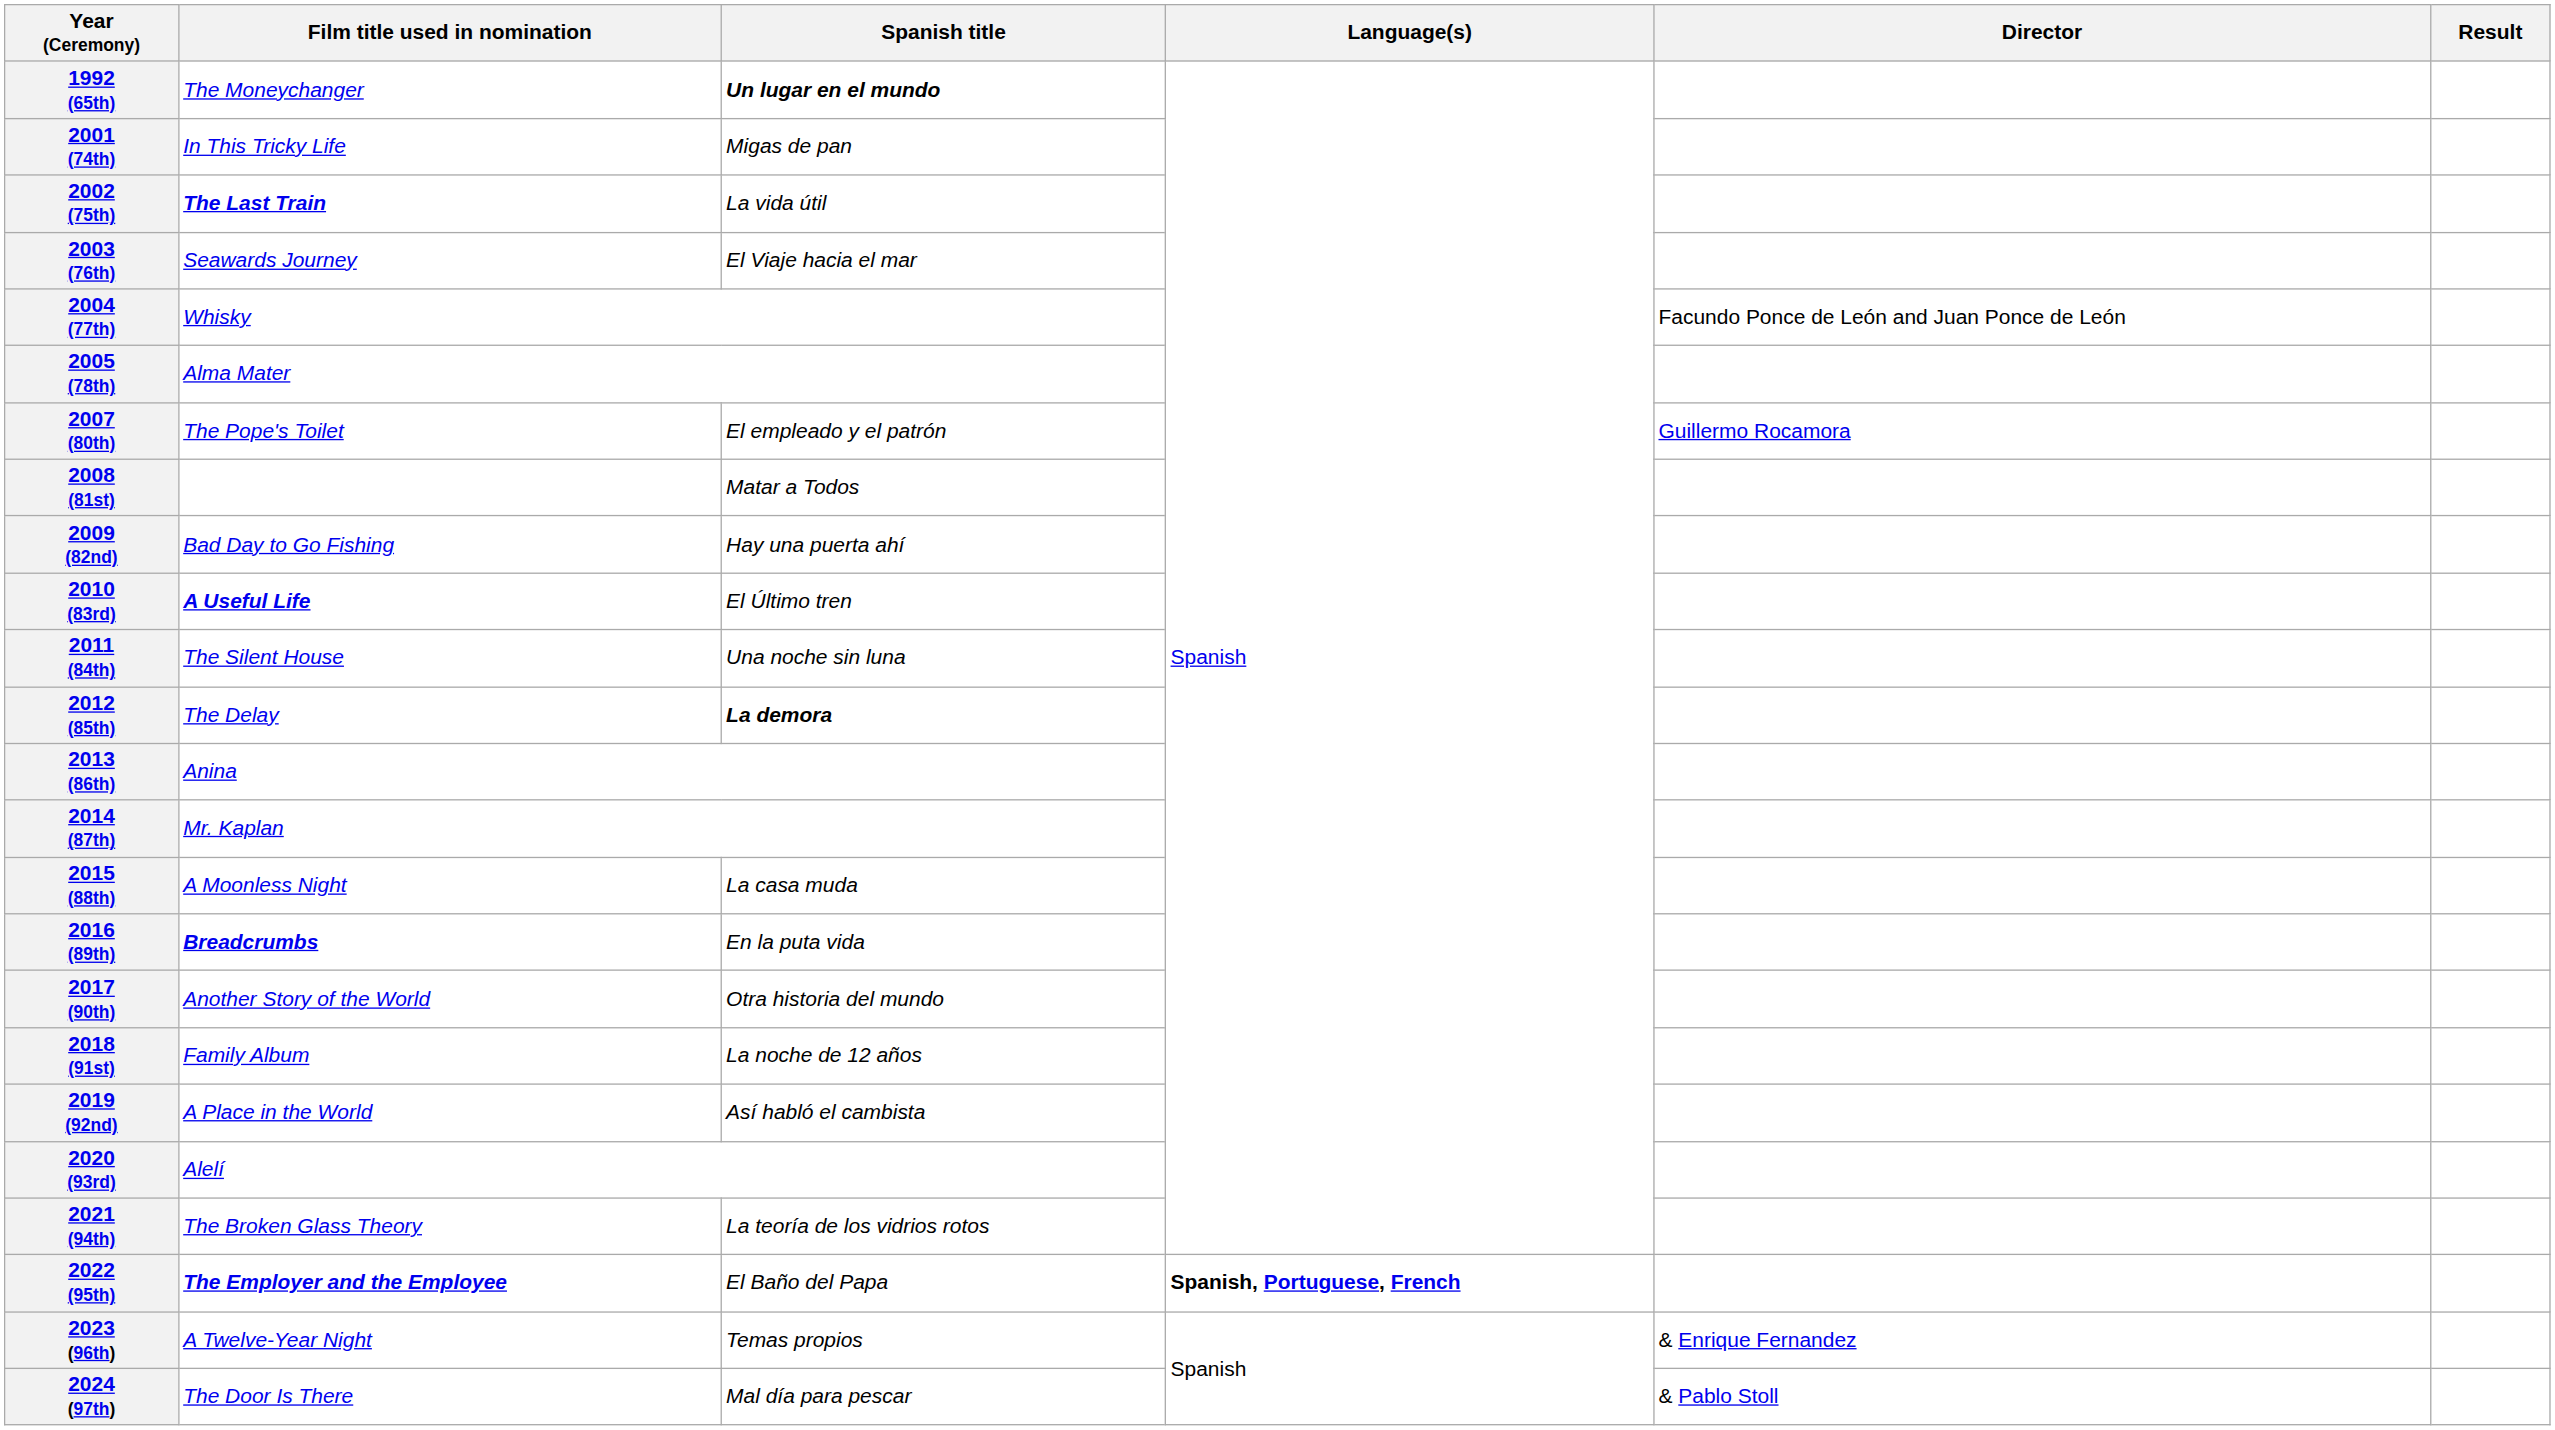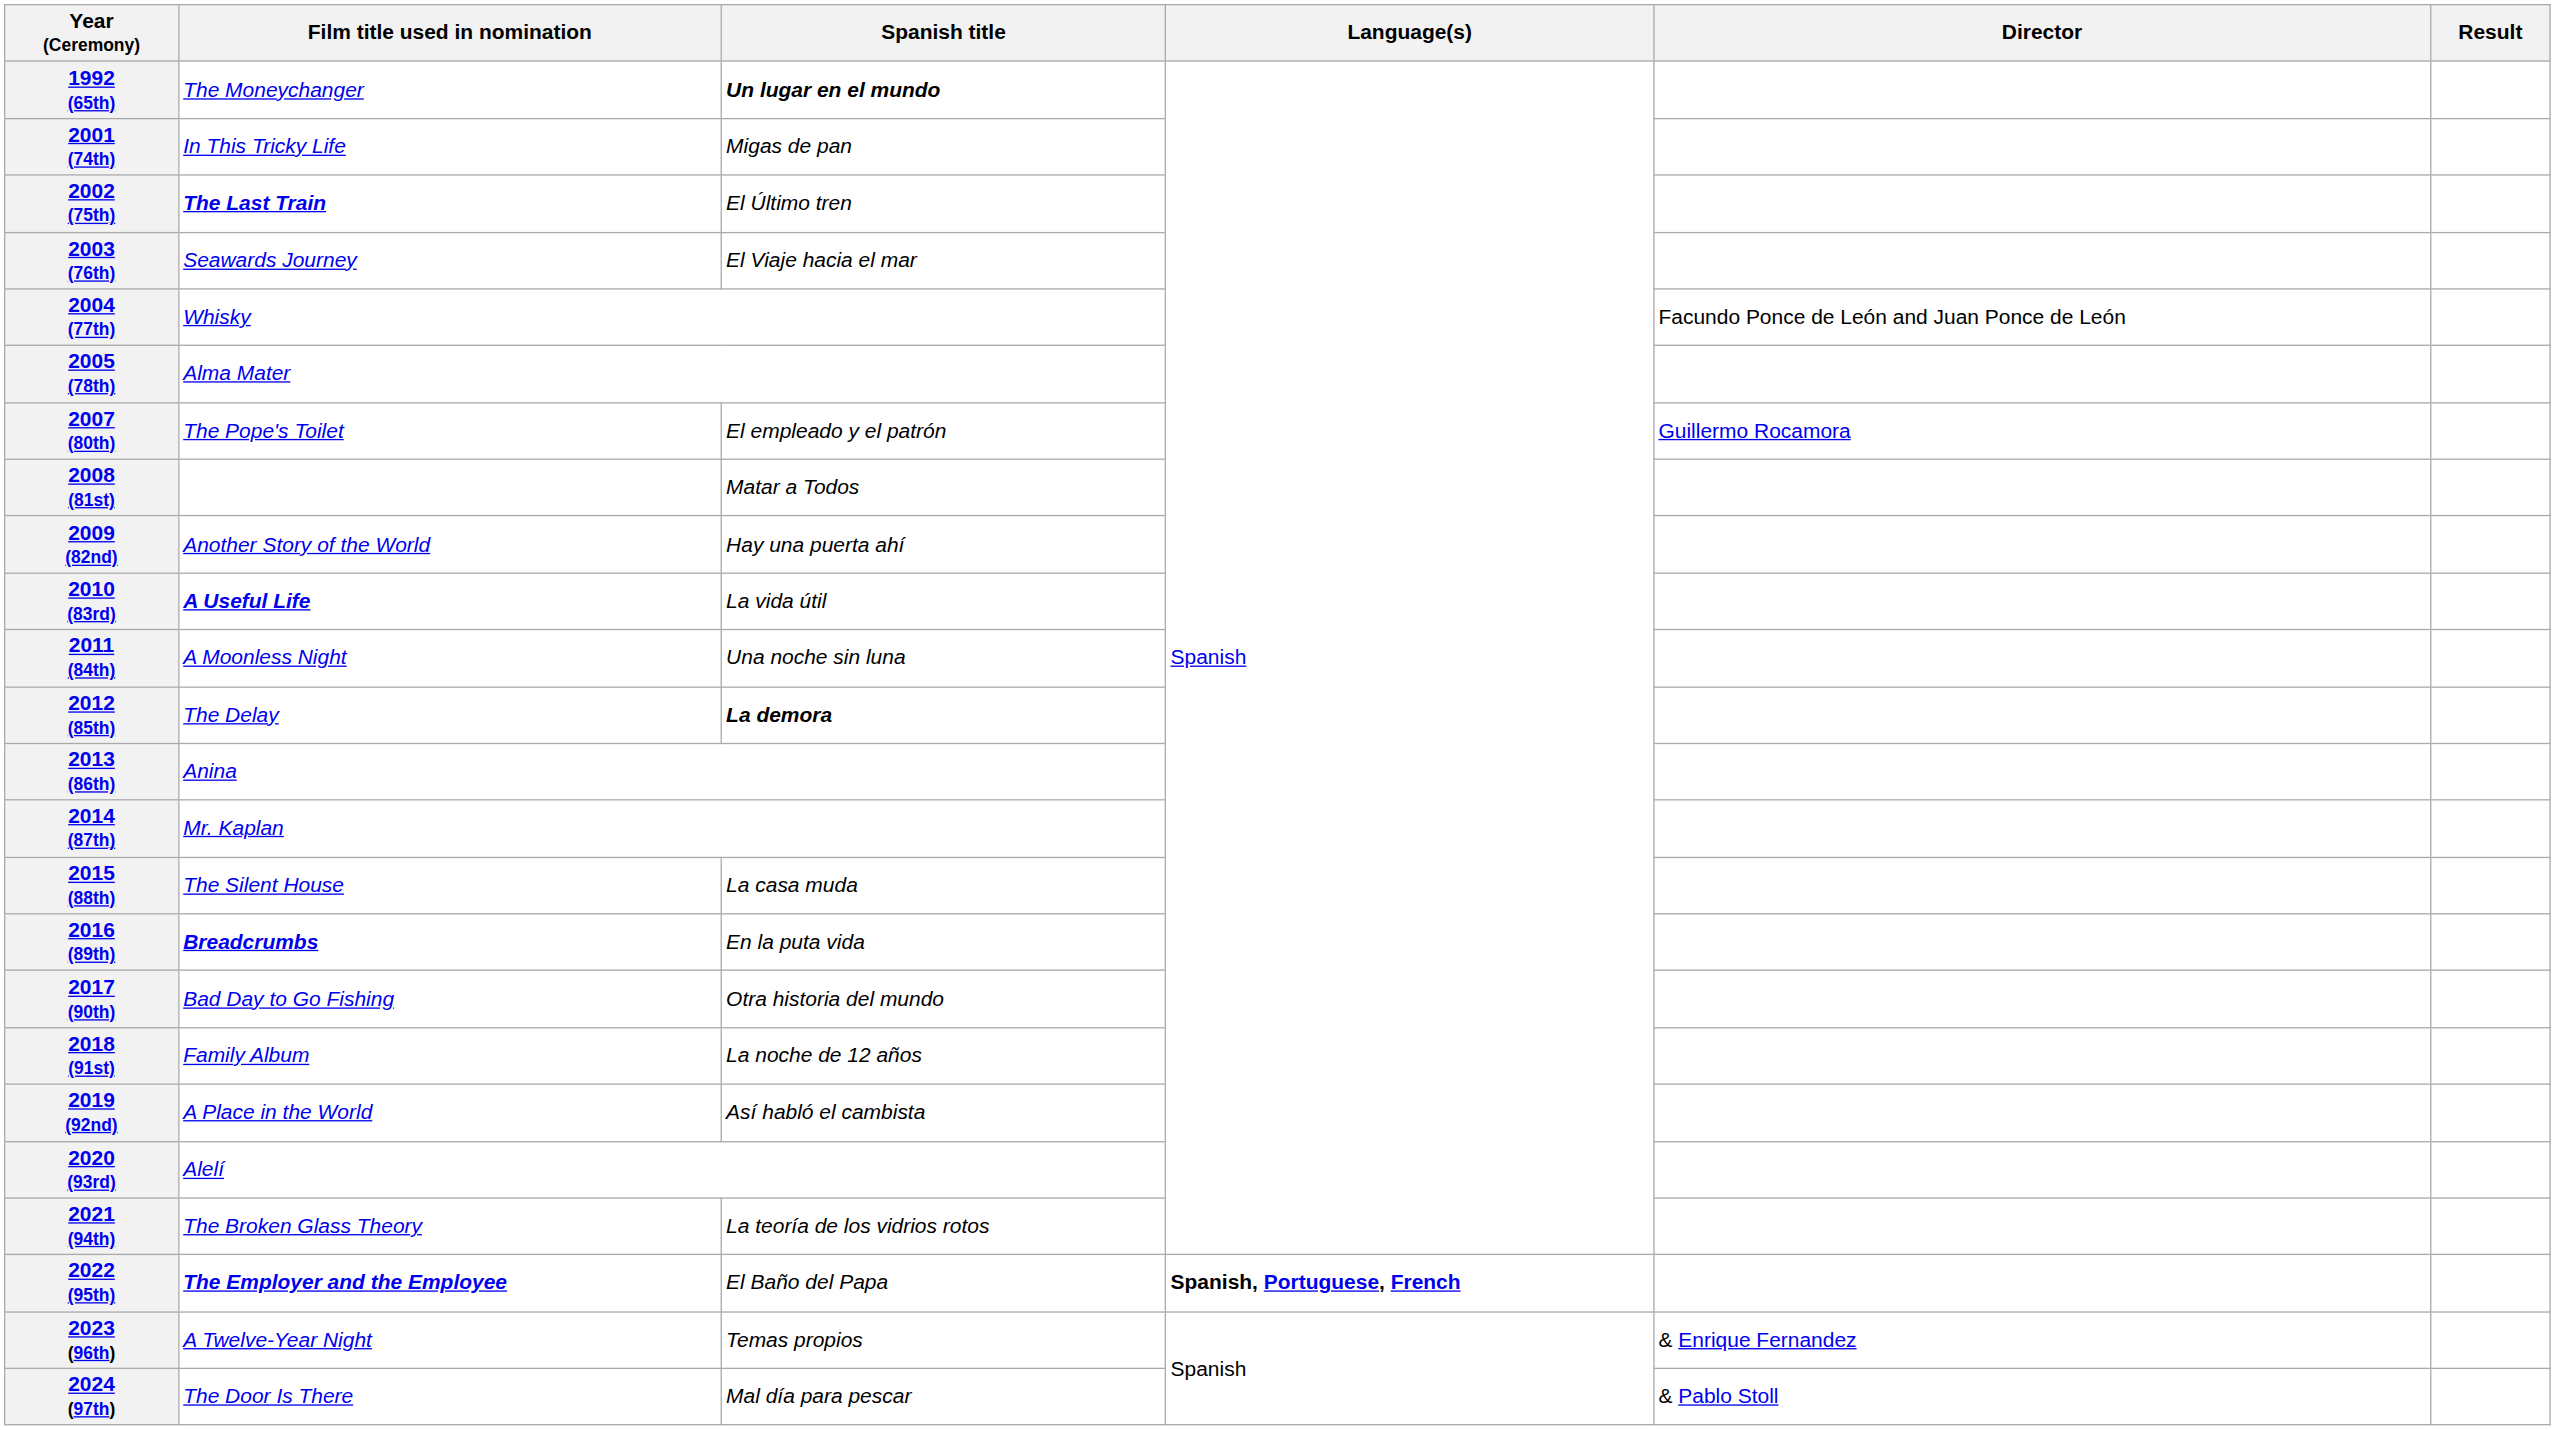 <table class="wikitable sortable" width="98%" style="background:#ffffff;">
 <tr>
 <th>Year<br><small>(Ceremony)</small></th>
 <th>Film title used in nomination</th>
 <th>Spanish title</th>
 <th>Language(s)</th>
 <th>Director</th>
 <th>Result</th>
 </tr>
 <tr>
 <th align="center"><a href='#'>1992</a><br><small><a href='#'>(65th)</a></small></th>
 <td><em><a href='#'>The Moneychanger</a></em></td>
 <td><strong><em>Un lugar en el mundo</em></strong></td>
 <td rowspan="21"><a href='#'>Spanish</a></td>
 <td></td>
 <td></td>
 </tr>
 <tr>
 <th align="center"><a href='#'>2001</a><br><small><a href='#'>(74th)</a></small></th>
 <td><em><a href='#'>In This Tricky Life</a></em></td>
 <td><em>Migas de pan</em></td>
 <td></td>
 <td></td>
 </tr>
 <tr>
 <th align="center"><a href='#'>2002</a><br><small><a href='#'>(75th)</a></small></th>
 <td><strong><em><a href='#'>The Last Train</a></em></strong></td>
-<td><em>La vida útil</em></td>
+<td><em>El Último tren</em></td>
 <td></td>
 <td></td>
 </tr>
 <tr>
 <th align="center"><a href='#'>2003</a><br><small><a href='#'>(76th)</a></small></th>
 <td><em><a href='#'>Seawards Journey</a></em></td>
 <td><em>El Viaje hacia el mar</em></td>
 <td></td>
 <td></td>
 </tr>
 <tr>
 <th align="center"><a href='#'>2004</a><br><small><a href='#'>(77th)</a></small></th>
 <td colspan="2"><em><a href='#'>Whisky</a></em></td>
 <td>Facundo Ponce de León and Juan Ponce de León</td>
 <td></td>
 </tr>
 <tr>
 <th align="center"><a href='#'>2005</a><br><small><a href='#'>(78th)</a></small></th>
 <td colspan="2"><em><a href='#'>Alma Mater</a></em> </td>
 <td></td>
 <td></td>
 </tr>
 <tr>
 <th align="center"><a href='#'>2007</a><br><small><a href='#'>(80th)</a></small></th>
 <td><em><a href='#'>The Pope's Toilet</a></em></td>
 <td><em>El empleado y el patrón</em></td>
 <td><a href='#'>Guillermo Rocamora</a></td>
 <td></td>
 </tr>
 <tr>
 <th align="center"><a href='#'>2008</a><br><small><a href='#'>(81st)</a></small></th>
 <td><em></em></td>
 <td><em>Matar a Todos</em></td>
 <td></td>
 <td></td>
 </tr>
 <tr>
 <th align="center"><a href='#'>2009</a><br><small><a href='#'>(82nd)</a></small></th>
-<td><em><a href='#'>Bad Day to Go Fishing</a></em></td>
+<td><em><a href='#'>Another Story of the World</a></em></td>
 <td><em>Hay una puerta ahí</em></td>
 <td></td>
 <td></td>
 </tr>
 <tr>
 <th align="center"><a href='#'>2010</a><br><small><a href='#'>(83rd)</a></small></th>
 <td><strong><em><a href='#'>A Useful Life</a></em></strong></td>
-<td><em>El Último tren</em></td>
+<td><em>La vida útil</em></td>
 <td></td>
 <td></td>
 </tr>
 <tr>
 <th align="center"><a href='#'>2011</a><br><small><a href='#'>(84th)</a></small></th>
-<td><em><a href='#'>The Silent House</a></em></td>
+<td><em><a href='#'>A Moonless Night</a></em></td>
 <td><em>Una noche sin luna</em></td>
 <td></td>
 <td></td>
 </tr>
 <tr>
 <th align="center"><a href='#'>2012</a><br><small><a href='#'>(85th)</a></small></th>
 <td><em><a href='#'>The Delay</a></em></td>
 <td><strong><em>La demora</em></strong></td>
 <td></td>
 <td></td>
 </tr>
 <tr>
 <th align="center"><a href='#'>2013</a><br><small><a href='#'>(86th)</a></small></th>
 <td colspan="2"><em><a href='#'>Anina</a></em></td>
 <td></td>
 <td></td>
 </tr>
 <tr>
 <th align="center"><a href='#'>2014</a><br><small><a href='#'>(87th)</a></small></th>
 <td colspan="2"><em><a href='#'>Mr. Kaplan</a></em></td>
 <td></td>
 <td></td>
 </tr>
 <tr>
 <th align="center"><a href='#'>2015</a><br><small><a href='#'>(88th)</a></small></th>
-<td><em><a href='#'>A Moonless Night</a></em></td>
+<td><em><a href='#'>The Silent House</a></em></td>
 <td><em>La casa muda</em></td>
 <td></td>
 <td></td>
 </tr>
 <tr>
 <th align="center"><a href='#'>2016</a><br><small><a href='#'>(89th)</a></small></th>
 <td><strong><em><a href='#'>Breadcrumbs</a></em></strong></td>
 <td><em>En la puta vida</em></td>
 <td></td>
 <td></td>
 </tr>
 <tr>
 <th align="center"><a href='#'>2017</a><br><small><a href='#'>(90th)</a></small></th>
-<td><em><a href='#'>Another Story of the World</a></em></td>
+<td><em><a href='#'>Bad Day to Go Fishing</a></em></td>
 <td><em>Otra historia del mundo</em></td>
 <td></td>
 <td></td>
 </tr>
 <tr>
 <th align="center"><a href='#'>2018</a><br><small><a href='#'>(91st)</a></small></th>
 <td><em><a href='#'>Family Album</a></em></td>
 <td><em>La noche de 12 años</em></td>
 <td></td>
 <td></td>
 </tr>
 <tr>
 <th align="center"><a href='#'>2019</a><br><small><a href='#'>(92nd)</a></small></th>
 <td><em><a href='#'>A Place in the World</a></em> </td>
 <td><em>Así habló el cambista</em></td>
 <td></td>
 <td></td>
 </tr>
 <tr>
 <th align="center"><a href='#'>2020</a><br><small><a href='#'>(93rd)</a></small></th>
 <td colspan="2"><em><a href='#'>Alelí</a></em></td>
 <td></td>
 <td></td>
 </tr>
 <tr>
 <th align="center"><a href='#'>2021</a><br><small><a href='#'>(94th)</a></small></th>
 <td><em><a href='#'>The Broken Glass Theory</a></em></td>
 <td><em>La teoría de los vidrios rotos</em></td>
 <td></td>
 <td></td>
 </tr>
 <tr>
 <th align="center"><a href='#'>2022</a><br><small><a href='#'>(95th)</a></small></th>
 <td><strong><em><a href='#'>The Employer and the Employee</a></em></strong></td>
 <td><em>El Baño del Papa</em></td>
 <td><strong>Spanish, <a href='#'>Portuguese</a>, <a href='#'>French</a></strong></td>
 <td></td>
 <td></td>
 </tr>
 <tr>
 <th align="center"><a href='#'>2023</a><br><small>(<a href='#'>96th</a>)</small></th>
 <td><em><a href='#'>A Twelve-Year Night</a></em></td>
 <td><em>Temas propios</em></td>
 <td rowspan="2">Spanish</td>
 <td> & <a href='#'>Enrique Fernandez</a></td>
 <td></td>
 </tr>
 <tr>
 <th align="center"><a href='#'>2024</a><br><small>(<a href='#'>97th</a>)</small></th>
 <td><em><a href='#'>The Door Is There</a></em></td>
 <td><em>Mal día para pescar</em></td>
 <td> & <a href='#'>Pablo Stoll</a></td>
 <td></td>
 </tr>
 </table>
